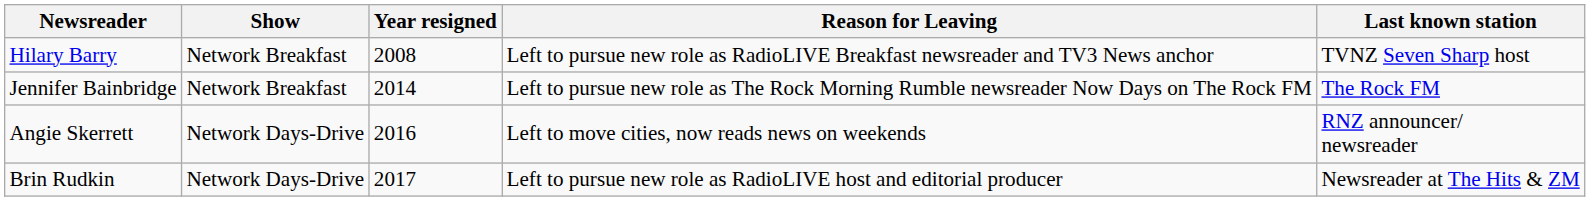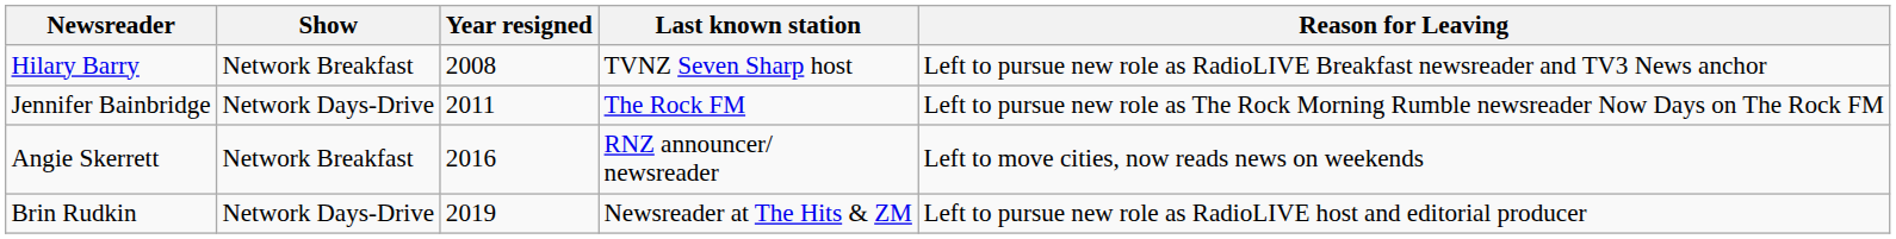 <table class="wikitable">
 <tr>
 <th>Newsreader</th>
 <th>Show</th>
 <th>Year resigned</th>
+<th>Last known station</th>
 <th>Reason for Leaving</th>
-<th>Last known station</th>
 </tr>
 <tr>
 <td><a href='#'>Hilary Barry</a></td>
 <td>Network Breakfast</td>
 <td>2008</td>
+<td>TVNZ <a href='#'>Seven Sharp</a> host</td>
 <td>Left to pursue new role as RadioLIVE Breakfast newsreader and TV3 News anchor</td>
-<td>TVNZ <a href='#'>Seven Sharp</a> host</td>
 </tr>
 <tr>
 <td>Jennifer Bainbridge</td>
-<td>Network Breakfast</td>
-<td>2014</td>
+<td>Network Days-Drive</td>
+<td>2011</td>
+<td><a href='#'>The Rock FM</a></td>
 <td>Left to pursue new role as The Rock Morning Rumble newsreader Now Days on The Rock FM</td>
-<td><a href='#'>The Rock FM</a></td>
 </tr>
 <tr>
 <td>Angie Skerrett</td>
-<td>Network Days-Drive</td>
+<td>Network Breakfast</td>
 <td>2016</td>
+<td><a href='#'>RNZ</a> announcer/<br>newsreader</td>
 <td>Left to move cities, now reads news on weekends</td>
-<td><a href='#'>RNZ</a> announcer/<br>newsreader</td>
 </tr>
 <tr>
 <td>Brin Rudkin</td>
 <td>Network Days-Drive</td>
-<td>2017</td>
+<td>2019</td>
+<td>Newsreader at <a href='#'>The Hits</a> & <a href='#'>ZM</a></td>
 <td>Left to pursue new role as RadioLIVE host and editorial producer</td>
-<td>Newsreader at <a href='#'>The Hits</a> & <a href='#'>ZM</a></td>
 </tr>
 </table>
